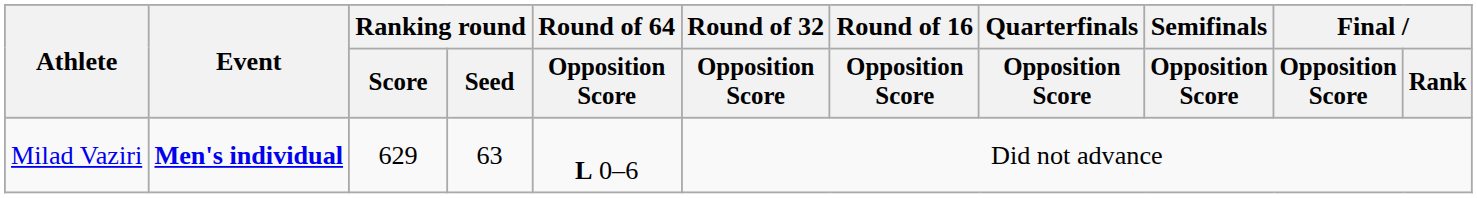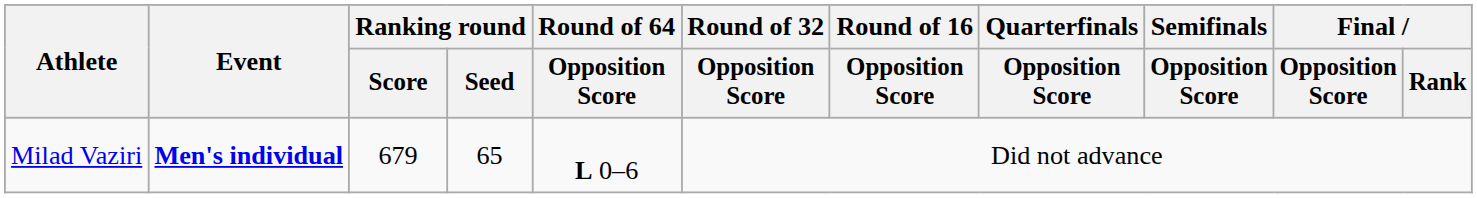 <table class="wikitable" style="font-size:90%">
 <tr>
 <th rowspan=2>Athlete</th>
 <th rowspan=2>Event</th>
 <th colspan="2">Ranking round</th>
 <th>Round of 64</th>
 <th>Round of 32</th>
 <th>Round of 16</th>
 <th>Quarterfinals</th>
 <th>Semifinals</th>
 <th colspan="2">Final / </th>
 </tr>
 <tr style="font-size:95%">
 <th>Score</th>
 <th>Seed</th>
 <th>Opposition<br>Score</th>
 <th>Opposition<br>Score</th>
 <th>Opposition<br>Score</th>
 <th>Opposition<br>Score</th>
 <th>Opposition<br>Score</th>
 <th>Opposition<br>Score</th>
 <th>Rank</th>
 </tr>
 <tr align=center>
 <td align=left><a href='#'>Milad Vaziri</a></td>
 <td align=left><strong><a href='#'>Men's individual</a></strong></td>
-<td>629</td>
-<td>63</td>
+<td>679</td>
+<td>65</td>
 <td> <br><strong>L</strong> 0–6</td>
 <td colspan=6>Did not advance</td>
 </tr>
 </table>
